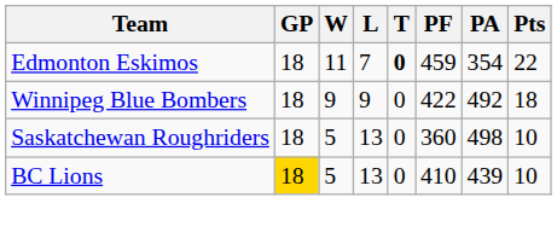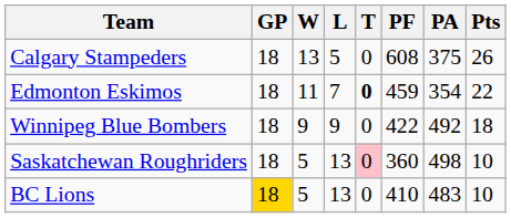 <table class="wikitable">
 <tr>
 <th>Team</th>
 <th>GP</th>
 <th>W</th>
 <th>L</th>
 <th>T</th>
 <th>PF</th>
 <th>PA</th>
 <th>Pts</th>
+</tr>
+<tr>
+<td><a href='#'>Calgary Stampeders</a></td>
+<td>18</td>
+<td>13</td>
+<td>5</td>
+<td>0</td>
+<td>608</td>
+<td>375</td>
+<td>26</td>
 </tr>
 <tr>
 <td><a href='#'>Edmonton Eskimos</a></td>
 <td>18</td>
 <td>11</td>
 <td>7</td>
 <td><strong>0</strong></td>
 <td>459</td>
 <td>354</td>
 <td>22</td>
 </tr>
 <tr>
 <td><a href='#'>Winnipeg Blue Bombers</a></td>
 <td>18</td>
 <td>9</td>
 <td>9</td>
 <td>0</td>
 <td>422</td>
 <td>492</td>
 <td>18</td>
 </tr>
 <tr>
 <td><a href='#'>Saskatchewan Roughriders</a></td>
 <td>18</td>
 <td>5</td>
 <td>13</td>
-<td>0</td>
+<td style="background: pink;">0</td>
 <td>360</td>
 <td>498</td>
 <td>10</td>
 </tr>
 <tr>
 <td><a href='#'>BC Lions</a></td>
 <td style="background: gold;">18</td>
 <td>5</td>
 <td>13</td>
 <td>0</td>
 <td>410</td>
-<td>439</td>
+<td>483</td>
 <td>10</td>
 </tr>
 </table>
